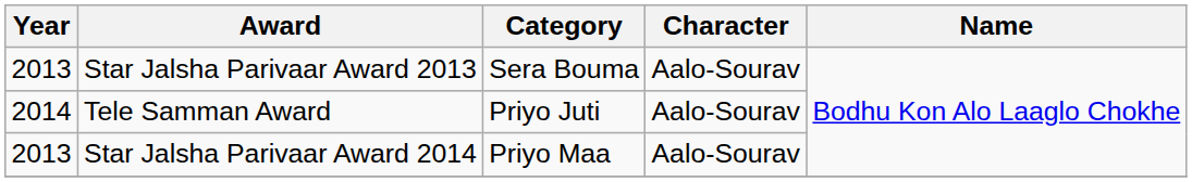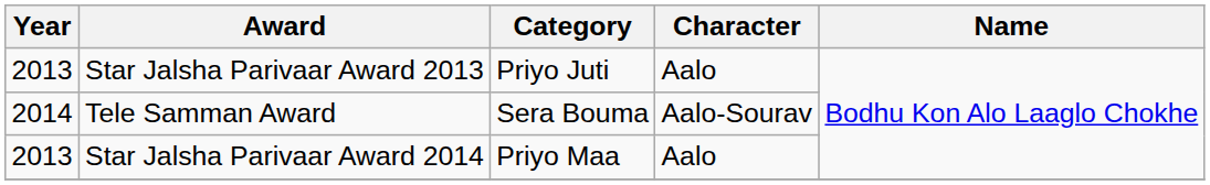 <table class="wikitable sortable">
 <tr>
 <th>Year</th>
 <th>Award</th>
 <th>Category</th>
 <th>Character</th>
 <th>Name</th>
 </tr>
 <tr>
 <td>2013</td>
 <td>Star Jalsha Parivaar Award 2013</td>
-<td>Sera Bouma</td>
-<td>Aalo-Sourav</td>
+<td>Priyo Juti</td>
+<td>Aalo</td>
 <td rowspan="3"><a href='#'>Bodhu Kon Alo Laaglo Chokhe</a></td>
 </tr>
 <tr>
 <td>2014</td>
 <td>Tele Samman Award</td>
-<td>Priyo Juti</td>
+<td>Sera Bouma</td>
 <td>Aalo-Sourav</td>
 </tr>
 <tr>
 <td>2013</td>
 <td>Star Jalsha Parivaar Award 2014</td>
 <td>Priyo Maa</td>
-<td>Aalo-Sourav</td>
+<td>Aalo</td>
 </tr>
 <tr>
 </tr>
 </table>
